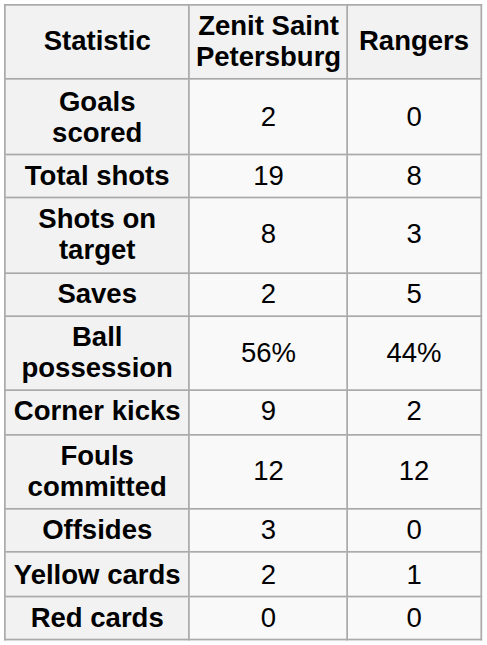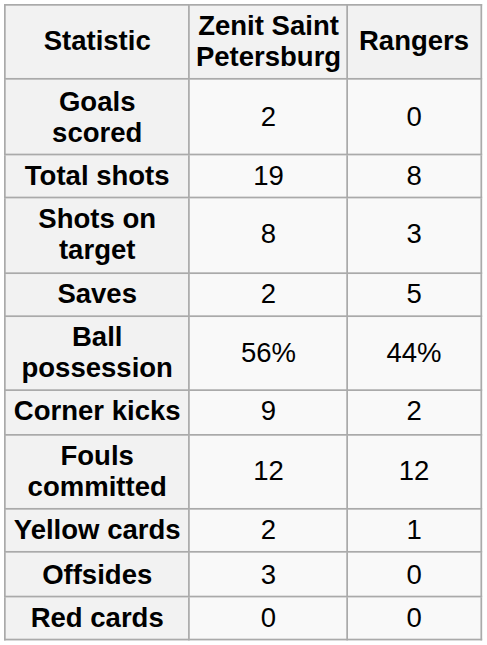 <table class="wikitable plainrowheaders" style="text-align:center">
 <tr>
 <th scope="col" style="width:100px">Statistic</th>
 <th scope="col" style="width:70px">Zenit Saint Petersburg</th>
 <th scope="col" style="width:70px">Rangers</th>
 </tr>
 <tr>
 <th scope=row>Goals scored</th>
 <td>2</td>
 <td>0</td>
 </tr>
 <tr>
 <th scope=row>Total shots</th>
 <td>19</td>
 <td>8</td>
 </tr>
 <tr>
 <th scope=row>Shots on target</th>
 <td>8</td>
 <td>3</td>
 </tr>
 <tr>
 <th scope=row>Saves</th>
 <td>2</td>
 <td>5</td>
 </tr>
 <tr>
 <th scope=row>Ball possession</th>
 <td>56%</td>
 <td>44%</td>
 </tr>
 <tr>
 <th scope=row>Corner kicks</th>
 <td>9</td>
 <td>2</td>
 </tr>
 <tr>
 <th scope=row>Fouls committed</th>
 <td>12</td>
 <td>12</td>
 </tr>
 <tr>
+<th scope=row>Yellow cards</th>
+<td>2</td>
+<td>1</td>
+</tr>
+<tr>
 <th scope=row>Offsides</th>
 <td>3</td>
 <td>0</td>
-</tr>
-<tr>
-<th scope=row>Yellow cards</th>
-<td>2</td>
-<td>1</td>
 </tr>
 <tr>
 <th scope=row>Red cards</th>
 <td>0</td>
 <td>0</td>
 </tr>
 </table>
